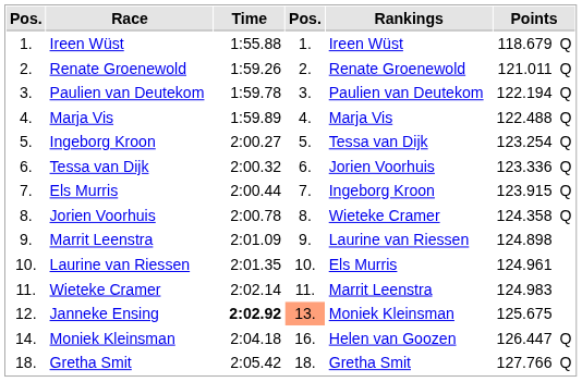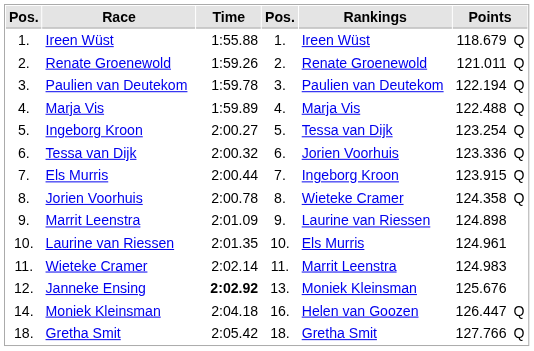 <table cellspacing="1" cellpadding="3" style="border:1px solid #AAAAAA;font-size:90%">
 <tr bgcolor="#E4E4E4">
 <th style="border-bottom:1px solid #AAAAAA" width=10>Pos.</th>
 <th style="border-bottom:1px solid #AAAAAA" width=150>Race</th>
 <th style="border-bottom:1px solid #AAAAAA" width=60>Time</th>
 <th style="border-bottom:1px solid #AAAAAA" width=10>Pos.</th>
 <th style="border-bottom:1px solid #AAAAAA" width=150>Rankings</th>
 <th colspan="2" style="border-bottom:1px solid #AAAAAA" width=60>Points</th>
 </tr>
 <tr>
 <td align="center">1.</td>
 <td><a href='#'>Ireen Wüst</a></td>
 <td align="right">1:55.88</td>
 <td align="center">1.</td>
 <td><a href='#'>Ireen Wüst</a></td>
 <td align="right">118.679</td>
 <td align="right">Q</td>
 </tr>
 <tr>
 <td align="center">2.</td>
 <td><a href='#'>Renate Groenewold</a></td>
 <td align="right">1:59.26</td>
 <td align="center">2.</td>
 <td><a href='#'>Renate Groenewold</a></td>
 <td align="right">121.011</td>
 <td align="right">Q</td>
 </tr>
 <tr>
 <td align="center">3.</td>
 <td><a href='#'>Paulien van Deutekom</a></td>
 <td align="right">1:59.78</td>
 <td align="center">3.</td>
 <td><a href='#'>Paulien van Deutekom</a></td>
 <td align="right">122.194</td>
 <td align="right">Q</td>
 </tr>
 <tr>
 <td align="center">4.</td>
 <td><a href='#'>Marja Vis</a></td>
 <td align="right">1:59.89</td>
 <td align="center">4.</td>
 <td><a href='#'>Marja Vis</a></td>
 <td align="right">122.488</td>
 <td align="right">Q</td>
 </tr>
 <tr>
 <td align="center">5.</td>
 <td><a href='#'>Ingeborg Kroon</a></td>
 <td align="right">2:00.27</td>
 <td align="center">5.</td>
 <td><a href='#'>Tessa van Dijk</a></td>
 <td align="right">123.254</td>
 <td align="right">Q</td>
 </tr>
 <tr>
 <td align="center">6.</td>
 <td><a href='#'>Tessa van Dijk</a></td>
 <td align="right">2:00.32</td>
 <td align="center">6.</td>
 <td><a href='#'>Jorien Voorhuis</a></td>
 <td align="right">123.336</td>
 <td align="right">Q</td>
 </tr>
 <tr>
 <td align="center">7.</td>
 <td><a href='#'>Els Murris</a></td>
 <td align="right">2:00.44</td>
 <td align="center">7.</td>
 <td><a href='#'>Ingeborg Kroon</a></td>
 <td align="right">123.915</td>
 <td align="right">Q</td>
 </tr>
 <tr>
 <td align="center">8.</td>
 <td><a href='#'>Jorien Voorhuis</a></td>
 <td align="right">2:00.78</td>
 <td align="center">8.</td>
 <td><a href='#'>Wieteke Cramer</a></td>
 <td align="right">124.358</td>
 <td align="right">Q</td>
 </tr>
 <tr>
 <td align="center">9.</td>
 <td><a href='#'>Marrit Leenstra</a></td>
 <td align="right">2:01.09</td>
 <td align="center">9.</td>
 <td><a href='#'>Laurine van Riessen</a></td>
 <td align="right">124.898</td>
 </tr>
 <tr>
 <td align="center">10.</td>
 <td><a href='#'>Laurine van Riessen</a></td>
 <td align="right">2:01.35</td>
 <td align="center">10.</td>
 <td><a href='#'>Els Murris</a></td>
 <td align="right">124.961</td>
 </tr>
 <tr>
 <td align="center">11.</td>
 <td><a href='#'>Wieteke Cramer</a></td>
 <td align="right">2:02.14</td>
 <td align="center">11.</td>
 <td><a href='#'>Marrit Leenstra</a></td>
 <td align="right">124.983</td>
 </tr>
 <tr>
 <td align="center">12.</td>
 <td><a href='#'>Janneke Ensing</a></td>
 <td align="right"><strong>2:02.92</strong></td>
-<td align="center" style="background: lightsalmon;">13.</td>
+<td align="center">13.</td>
 <td><a href='#'>Moniek Kleinsman</a></td>
-<td align="right">125.675</td>
+<td align="right">125.676</td>
 </tr>
 <tr>
 <td align="center">14.</td>
 <td><a href='#'>Moniek Kleinsman</a></td>
 <td align="right">2:04.18</td>
 <td align="center">16.</td>
 <td><a href='#'>Helen van Goozen</a></td>
 <td align="right">126.447</td>
 <td align="right">Q</td>
 </tr>
 <tr>
 <td align="center">18.</td>
 <td><a href='#'>Gretha Smit</a></td>
 <td align="right">2:05.42</td>
 <td align="center">18.</td>
 <td><a href='#'>Gretha Smit</a></td>
 <td align="right">127.766</td>
 <td align="right">Q</td>
 </tr>
 </table>
